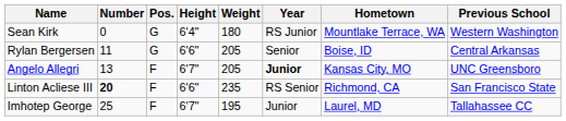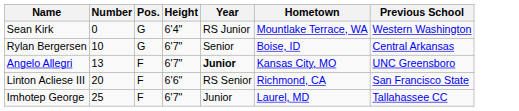 <table class="wikitable sortable" border="1">
 <tr>
 <th>Name</th>
 <th>Number</th>
 <th>Pos.</th>
 <th>Height</th>
-<th>Weight</th>
 <th>Year</th>
 <th>Hometown</th>
 <th class="unsortable">Previous School</th>
 </tr>
 <tr>
 <td>Sean Kirk</td>
 <td>0</td>
 <td>G</td>
 <td>6'4"</td>
-<td>180</td>
 <td>RS Junior</td>
 <td><a href='#'>Mountlake Terrace, WA</a></td>
 <td><a href='#'>Western Washington</a></td>
 </tr>
 <tr>
 <td>Rylan Bergersen</td>
-<td>11</td>
+<td>10</td>
 <td>G</td>
-<td>6'6"</td>
-<td>205</td>
+<td>6'7"</td>
 <td>Senior</td>
 <td><a href='#'>Boise, ID</a></td>
 <td><a href='#'>Central Arkansas</a></td>
 </tr>
 <tr>
 <td><a href='#'>Angelo Allegri</a></td>
 <td>13</td>
 <td>F</td>
 <td>6'7"</td>
-<td>205</td>
 <td><strong>Junior</strong></td>
 <td><a href='#'>Kansas City, MO</a></td>
 <td><a href='#'>UNC Greensboro</a></td>
 </tr>
 <tr>
 <td>Linton Acliese III</td>
-<td><strong>20</strong></td>
+<td>20</td>
 <td>F</td>
 <td>6'6"</td>
-<td>235</td>
 <td>RS Senior</td>
 <td><a href='#'>Richmond, CA</a></td>
 <td><a href='#'>San Francisco State</a></td>
 </tr>
 <tr>
 <td>Imhotep George</td>
 <td>25</td>
 <td>F</td>
 <td>6'7"</td>
-<td>195</td>
 <td>Junior</td>
 <td><a href='#'>Laurel, MD</a></td>
 <td><a href='#'>Tallahassee CC</a></td>
 </tr>
 </table>
